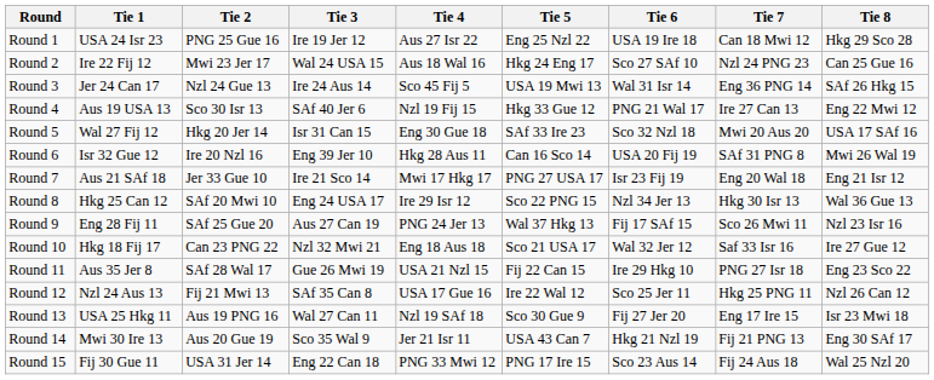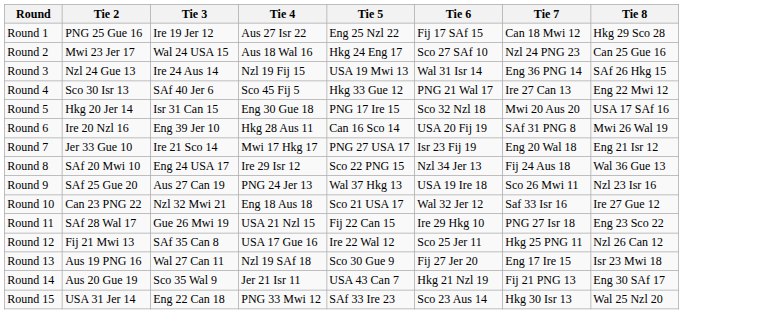 <table class="wikitable" style="font-size: 100%">
 <tr>
 <th width=70>Round</th>
-<th width=110>Tie 1</th>
 <th width=110>Tie 2</th>
 <th width=110>Tie 3</th>
 <th width=110>Tie 4</th>
 <th width=110>Tie 5</th>
 <th width=110>Tie 6</th>
 <th width=110>Tie 7</th>
 <th width=110>Tie 8</th>
 </tr>
 <tr>
 <td>Round 1</td>
-<td>USA 24 Isr 23</td>
 <td>PNG 25 Gue 16</td>
 <td>Ire 19 Jer 12</td>
 <td>Aus 27 Isr 22</td>
 <td>Eng 25 Nzl 22</td>
-<td>USA 19 Ire 18</td>
+<td>Fij 17 SAf 15</td>
 <td>Can 18 Mwi 12</td>
 <td>Hkg 29 Sco 28</td>
 </tr>
 <tr>
 <td>Round 2</td>
-<td>Ire 22 Fij 12</td>
 <td>Mwi 23 Jer 17</td>
 <td>Wal 24 USA 15</td>
 <td>Aus 18 Wal 16</td>
 <td>Hkg 24 Eng 17</td>
 <td>Sco 27 SAf 10</td>
 <td>Nzl 24 PNG 23</td>
 <td>Can 25 Gue 16</td>
 </tr>
 <tr>
 <td>Round 3</td>
-<td>Jer 24 Can 17</td>
 <td>Nzl 24 Gue 13</td>
 <td>Ire 24 Aus 14</td>
-<td>Sco 45 Fij 5</td>
+<td>Nzl 19 Fij 15</td>
 <td>USA 19 Mwi 13</td>
 <td>Wal 31 Isr 14</td>
 <td>Eng 36 PNG 14</td>
 <td>SAf 26 Hkg 15</td>
 </tr>
 <tr>
 <td>Round 4</td>
-<td>Aus 19 USA 13</td>
 <td>Sco 30 Isr 13</td>
 <td>SAf 40 Jer 6</td>
-<td>Nzl 19 Fij 15</td>
+<td>Sco 45 Fij 5</td>
 <td>Hkg 33 Gue 12</td>
 <td>PNG 21 Wal 17</td>
 <td>Ire 27 Can 13</td>
 <td>Eng 22 Mwi 12</td>
 </tr>
 <tr>
 <td>Round 5</td>
-<td>Wal 27 Fij 12</td>
 <td>Hkg 20 Jer 14</td>
 <td>Isr 31 Can 15</td>
 <td>Eng 30 Gue 18</td>
-<td>SAf 33 Ire 23</td>
+<td>PNG 17 Ire 15</td>
 <td>Sco 32 Nzl 18</td>
 <td>Mwi 20 Aus 20</td>
 <td>USA 17 SAf 16</td>
 </tr>
 <tr>
 <td>Round 6</td>
-<td>Isr 32 Gue 12</td>
 <td>Ire 20 Nzl 16</td>
 <td>Eng 39 Jer 10</td>
 <td>Hkg 28 Aus 11</td>
 <td>Can 16 Sco 14</td>
 <td>USA 20 Fij 19</td>
 <td>SAf 31 PNG 8</td>
 <td>Mwi 26 Wal 19</td>
 </tr>
 <tr>
 <td>Round 7</td>
-<td>Aus 21 SAf 18</td>
 <td>Jer 33 Gue 10</td>
 <td>Ire 21 Sco 14</td>
 <td>Mwi 17 Hkg 17</td>
 <td>PNG 27 USA 17</td>
 <td>Isr 23 Fij 19</td>
 <td>Eng 20 Wal 18</td>
 <td>Eng 21 Isr 12</td>
 </tr>
 <tr>
 <td>Round 8</td>
-<td>Hkg 25 Can 12</td>
 <td>SAf 20 Mwi 10</td>
 <td>Eng 24 USA 17</td>
 <td>Ire 29 Isr 12</td>
 <td>Sco 22 PNG 15</td>
 <td>Nzl 34 Jer 13</td>
-<td>Hkg 30 Isr 13</td>
+<td>Fij 24 Aus 18</td>
 <td>Wal 36 Gue 13</td>
 </tr>
 <tr>
 <td>Round 9</td>
-<td>Eng 28 Fij 11</td>
 <td>SAf 25 Gue 20</td>
 <td>Aus 27 Can 19</td>
 <td>PNG 24 Jer 13</td>
 <td>Wal 37 Hkg 13</td>
-<td>Fij 17 SAf 15</td>
+<td>USA 19 Ire 18</td>
 <td>Sco 26 Mwi 11</td>
 <td>Nzl 23 Isr 16</td>
 </tr>
 <tr>
 <td>Round 10</td>
-<td>Hkg 18 Fij 17</td>
 <td>Can 23 PNG 22</td>
 <td>Nzl 32 Mwi 21</td>
 <td>Eng 18 Aus 18</td>
 <td>Sco 21 USA 17</td>
 <td>Wal 32 Jer 12</td>
 <td>Saf 33 Isr 16</td>
 <td>Ire 27 Gue 12</td>
 </tr>
 <tr>
 <td>Round 11</td>
-<td>Aus 35 Jer 8</td>
 <td>SAf 28 Wal 17</td>
 <td>Gue 26 Mwi 19</td>
 <td>USA 21 Nzl 15</td>
 <td>Fij 22 Can 15</td>
 <td>Ire 29 Hkg 10</td>
 <td>PNG 27 Isr 18</td>
 <td>Eng 23 Sco 22</td>
 </tr>
 <tr>
 <td>Round 12</td>
-<td>Nzl 24 Aus 13</td>
 <td>Fij 21 Mwi 13</td>
 <td>SAf 35 Can 8</td>
 <td>USA 17 Gue 16</td>
 <td>Ire 22 Wal 12</td>
 <td>Sco 25 Jer 11</td>
 <td>Hkg 25 PNG 11</td>
 <td>Nzl 26 Can 12</td>
 </tr>
 <tr>
 <td>Round 13</td>
-<td>USA 25 Hkg 11</td>
 <td>Aus 19 PNG 16</td>
 <td>Wal 27 Can 11</td>
 <td>Nzl 19 SAf 18</td>
 <td>Sco 30 Gue 9</td>
 <td>Fij 27 Jer 20</td>
 <td>Eng 17 Ire 15</td>
 <td>Isr 23 Mwi 18</td>
 </tr>
 <tr>
 <td>Round 14</td>
-<td>Mwi 30 Ire 13</td>
 <td>Aus 20 Gue 19</td>
 <td>Sco 35 Wal 9</td>
 <td>Jer 21 Isr 11</td>
 <td>USA 43 Can 7</td>
 <td>Hkg 21 Nzl 19</td>
 <td>Fij 21 PNG 13</td>
 <td>Eng 30 SAf 17</td>
 </tr>
 <tr>
 <td>Round 15</td>
-<td>Fij 30 Gue 11</td>
 <td>USA 31 Jer 14</td>
 <td>Eng 22 Can 18</td>
 <td>PNG 33 Mwi 12</td>
-<td>PNG 17 Ire 15</td>
+<td>SAf 33 Ire 23</td>
 <td>Sco 23 Aus 14</td>
-<td>Fij 24 Aus 18</td>
+<td>Hkg 30 Isr 13</td>
 <td>Wal 25 Nzl 20</td>
 </tr>
 </table>
